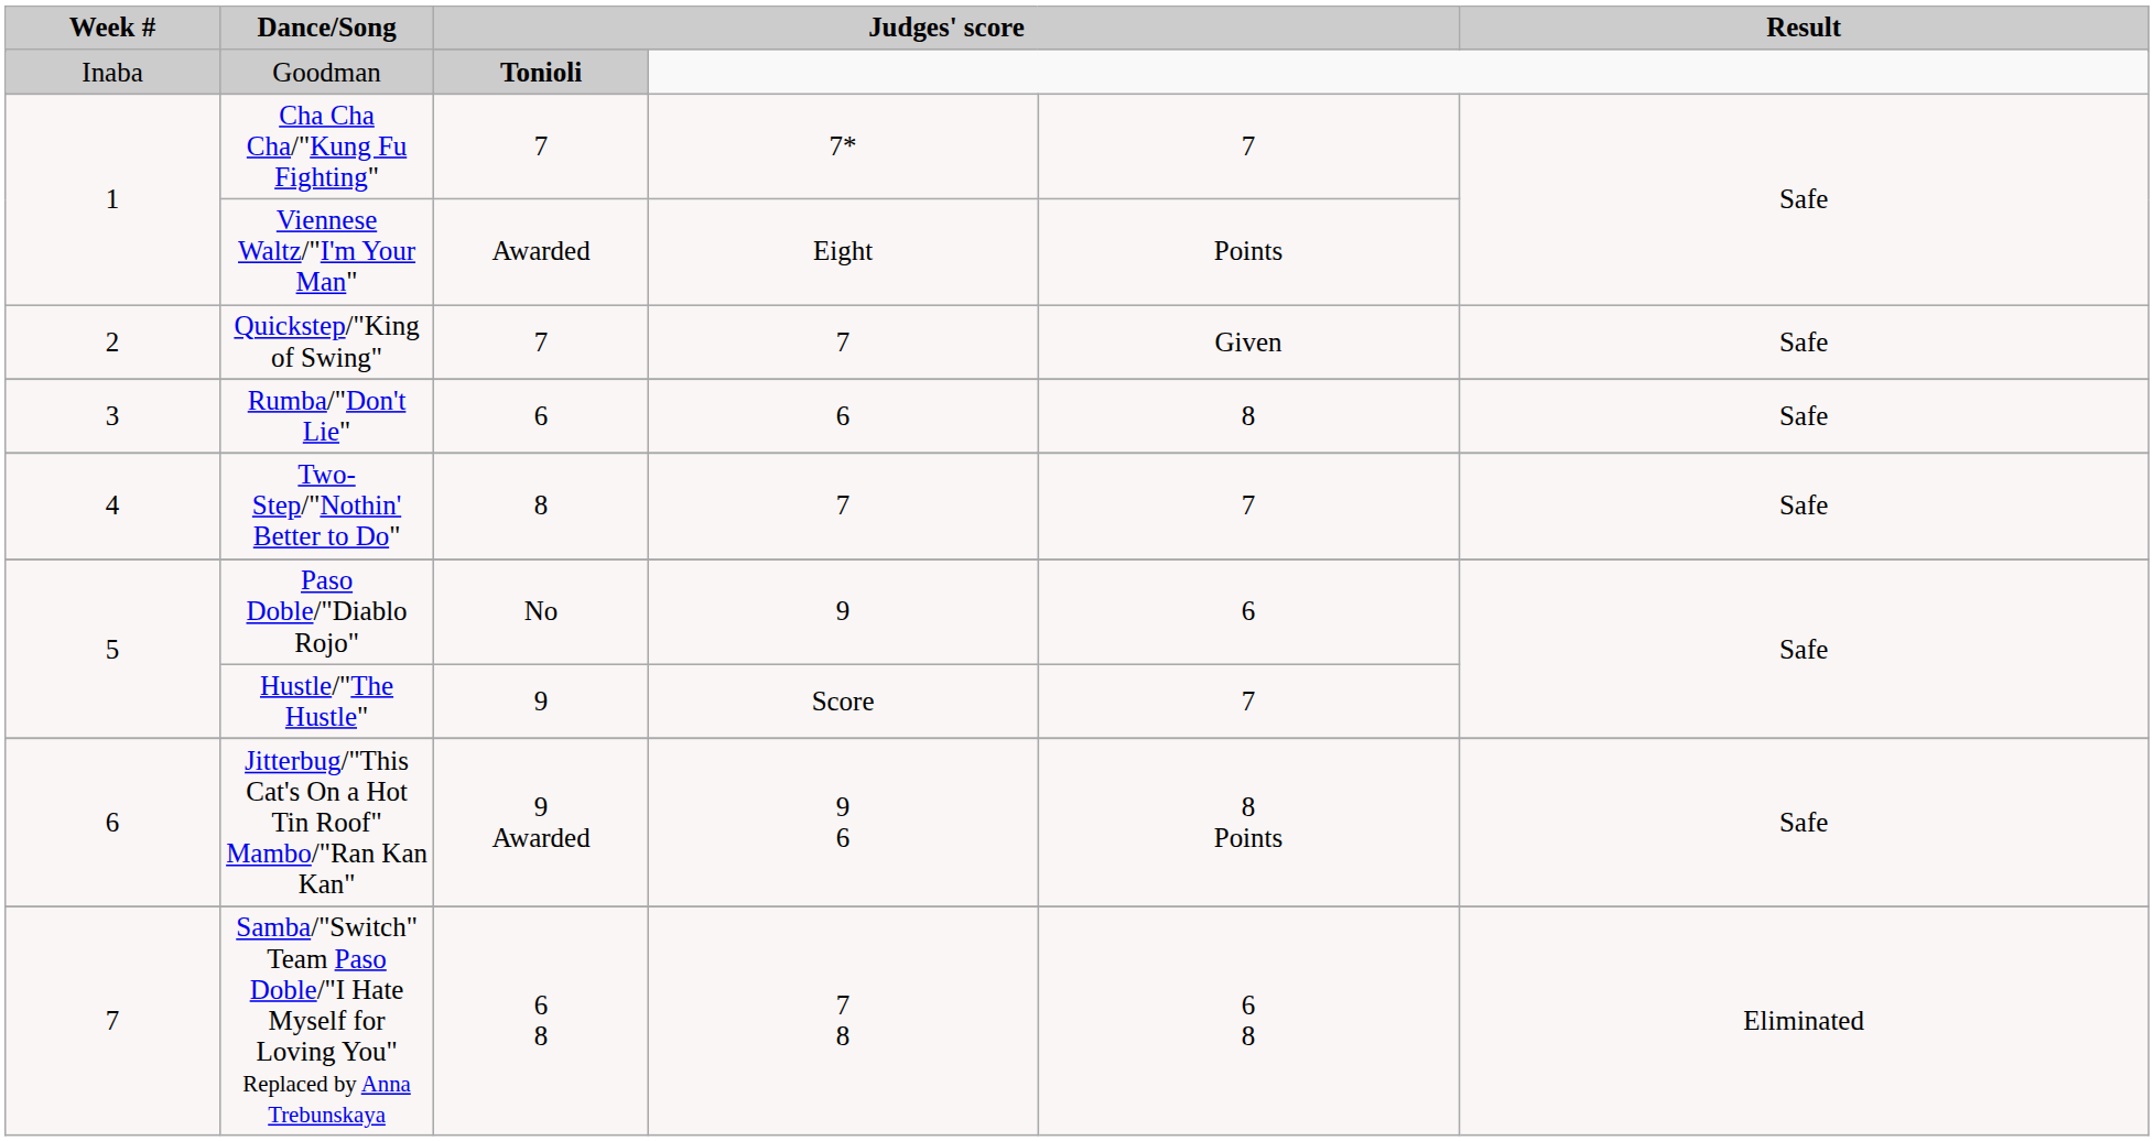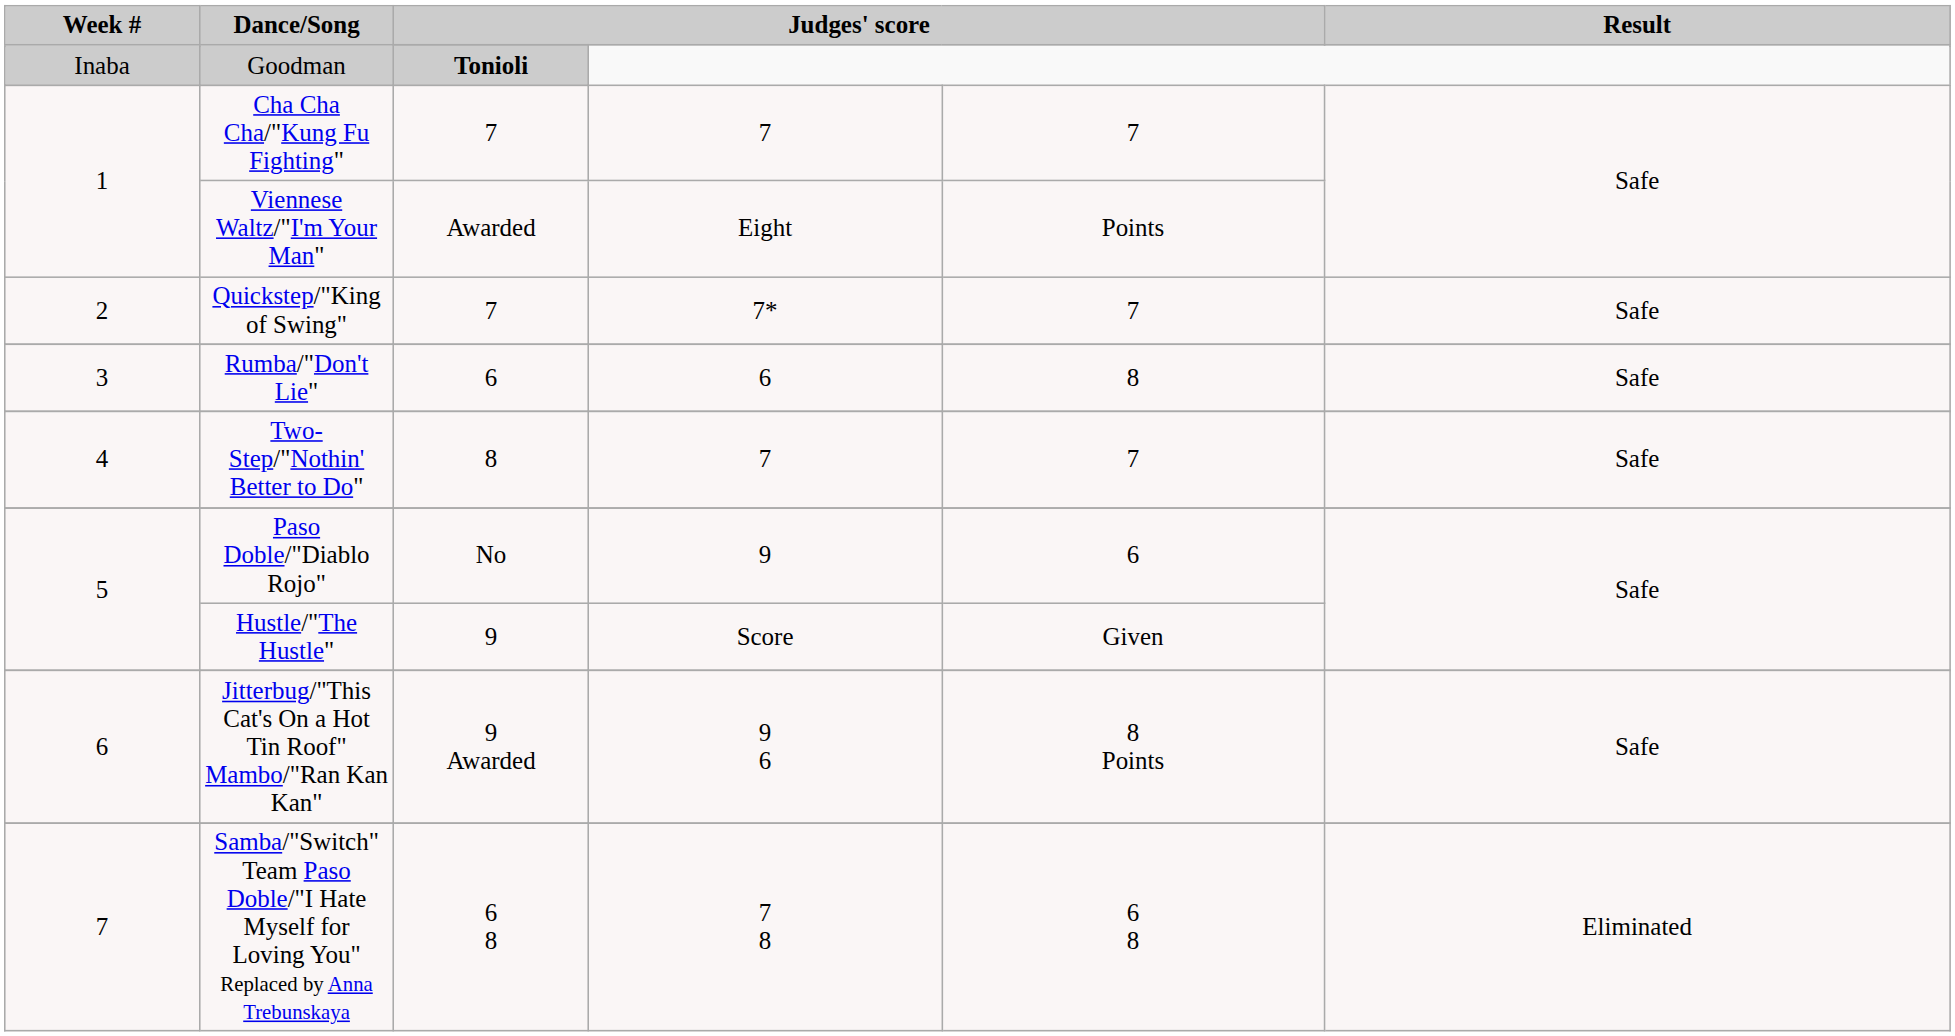 <table class="wikitable" align="left">
 <tr>
 <td rowspan="2" bgcolor="CCCCCC" align="Center"><strong>Week #</strong></td>
 <td rowspan="2" bgcolor="CCCCCC" align="Center"><strong>Dance/Song</strong></td>
 <td colspan="3" bgcolor="CCCCCC" align="Center"><strong>Judges' score</strong></td>
 <td rowspan="2" bgcolor="CCCCCC" align="Center"><strong>Result</strong></td>
 </tr>
 <tr>
 </tr>
 <tr>
 <td bgcolor="CCCCCC" width="10%" align="center">Inaba</td>
 <td bgcolor="CCCCCC" width="10%" align="center">Goodman</td>
 <td bgcolor="CCCCCC" width="10%" align="center"><strong>Tonioli</strong></td>
 </tr>
 <tr>
 </tr>
 <tr>
 <td rowspan=2 align="center" bgcolor="FAF6F6">1</td>
 <td align="center" bgcolor="FAF6F6"><a href='#'>Cha Cha Cha</a>/"<a href='#'>Kung Fu Fighting</a>"</td>
 <td align="center" bgcolor="FAF6F6">7</td>
-<td align="center" bgcolor="FAF6F6">7*</td>
+<td align="center" bgcolor="FAF6F6">7</td>
 <td align="center" bgcolor="FAF6F6">7</td>
 <td rowspan=2 align="center" bgcolor="FAF6F6">Safe</td>
 </tr>
 <tr>
 <td align="center" bgcolor="FAF6F6"><a href='#'>Viennese Waltz</a>/"<a href='#'>I'm Your Man</a>"</td>
 <td align="center" bgcolor="FAF6F6">Awarded</td>
 <td align="center" bgcolor="FAF6F6">Eight</td>
 <td align="center" bgcolor="FAF6F6">Points</td>
 </tr>
 <tr>
 <td align="center" bgcolor="FAF6F6">2</td>
 <td align="center" bgcolor="FAF6F6"><a href='#'>Quickstep</a>/"King of Swing"</td>
 <td align="center" bgcolor="FAF6F6">7</td>
+<td align="center" bgcolor="FAF6F6">7*</td>
 <td align="center" bgcolor="FAF6F6">7</td>
-<td align="center" bgcolor="FAF6F6">Given</td>
 <td align="center" bgcolor="FAF6F6">Safe</td>
 </tr>
 <tr>
 </tr>
 <tr>
 <td align="center" bgcolor="FAF6F6">3</td>
 <td align="center" bgcolor="FAF6F6"><a href='#'>Rumba</a>/"<a href='#'>Don't Lie</a>"</td>
 <td align="center" bgcolor="FAF6F6">6</td>
 <td align="center" bgcolor="FAF6F6">6</td>
 <td align="center" bgcolor="FAF6F6">8</td>
 <td align="center" bgcolor="FAF6F6">Safe</td>
 </tr>
 <tr>
 </tr>
 <tr>
 <td align="center" bgcolor="FAF6F6">4</td>
 <td align="center" bgcolor="FAF6F6"><a href='#'>Two-Step</a>/"<a href='#'>Nothin' Better to Do</a>"</td>
 <td align="center" bgcolor="FAF6F6">8</td>
 <td align="center" bgcolor="FAF6F6">7</td>
 <td align="center" bgcolor="FAF6F6">7</td>
 <td align="center" bgcolor="FAF6F6">Safe</td>
 </tr>
 <tr>
 </tr>
 <tr>
 <td rowspan=2 align="center" bgcolor="FAF6F6">5</td>
 <td align="center" bgcolor="FAF6F6"><a href='#'>Paso Doble</a>/"Diablo Rojo"</td>
 <td align="center" bgcolor="FAF6F6">No</td>
 <td align="center" bgcolor="FAF6F6">9</td>
 <td align="center" bgcolor="FAF6F6">6</td>
 <td rowspan=2 align="center" bgcolor="FAF6F6">Safe</td>
 </tr>
 <tr>
 <td align="center" bgcolor="FAF6F6"><a href='#'>Hustle</a>/"<a href='#'>The Hustle</a>"</td>
 <td align="center" bgcolor="FAF6F6">9</td>
 <td align="center" bgcolor="FAF6F6">Score</td>
-<td align="center" bgcolor="FAF6F6">7</td>
+<td align="center" bgcolor="FAF6F6">Given</td>
 </tr>
 <tr>
 </tr>
 <tr>
 <td align="center" bgcolor="FAF6F6">6</td>
 <td align="center" bgcolor="FAF6F6"><a href='#'>Jitterbug</a>/"This Cat's On a Hot Tin Roof"<br><a href='#'>Mambo</a>/"Ran Kan Kan"</td>
 <td align="center" bgcolor="FAF6F6">9<br>Awarded</td>
 <td align="center" bgcolor="FAF6F6">9<br>6</td>
 <td align="center" bgcolor="FAF6F6">8<br>Points</td>
 <td align="center" bgcolor="FAF6F6">Safe</td>
 </tr>
 <tr>
 </tr>
 <tr>
 <td align="center" bgcolor="FAF6F6">7</td>
 <td align="center" bgcolor="FAF6F6"><a href='#'>Samba</a>/"Switch"<br>Team <a href='#'>Paso Doble</a>/"I Hate Myself for Loving You"<br><small>Replaced by <a href='#'>Anna Trebunskaya</a></small></td>
 <td align="center" bgcolor="FAF6F6">6<br>8</td>
 <td align="center" bgcolor="FAF6F6">7<br>8</td>
 <td align="center" bgcolor="FAF6F6">6<br>8</td>
 <td align="center" bgcolor="FAF6F6">Eliminated</td>
 </tr>
 </table>
